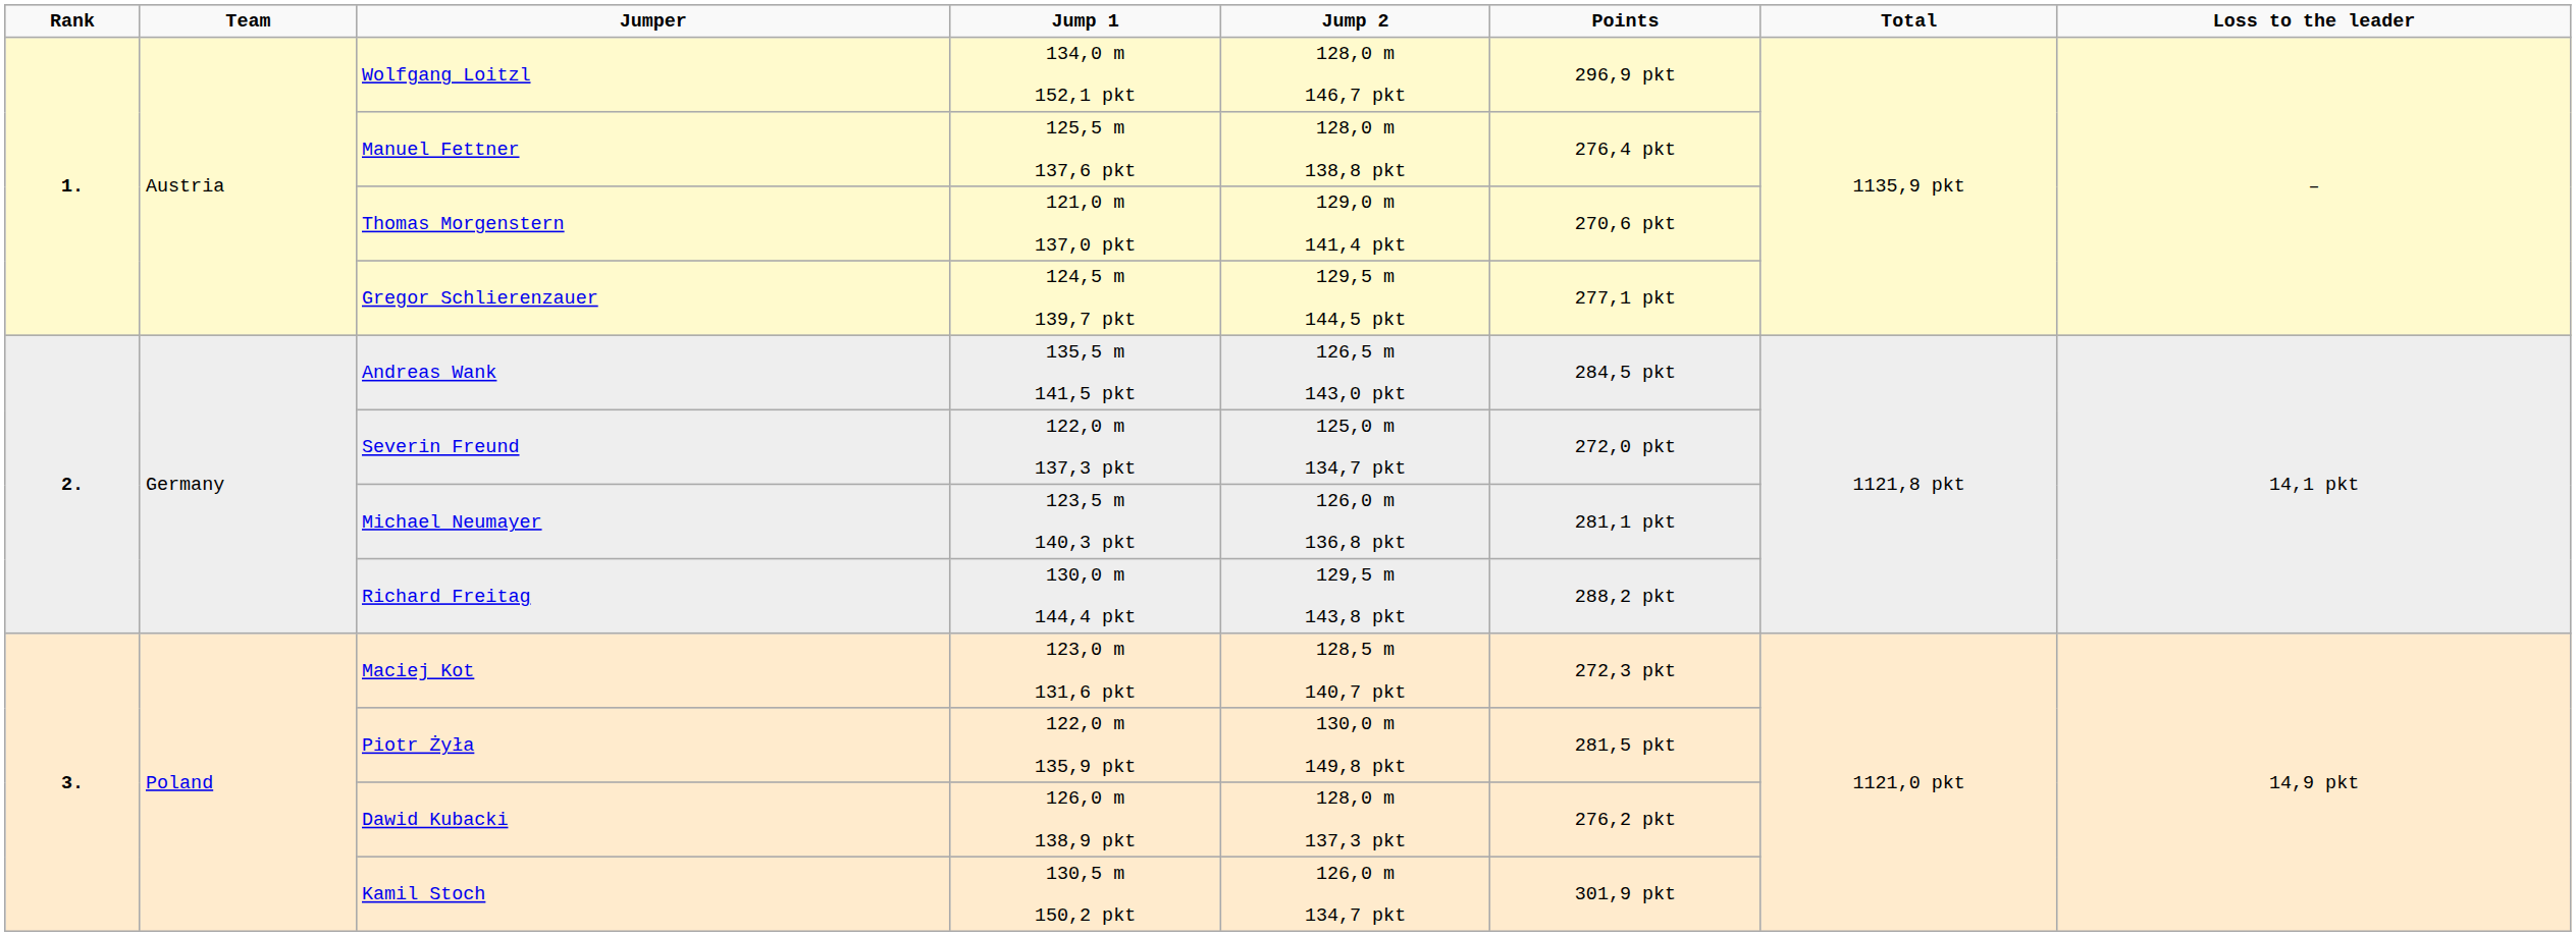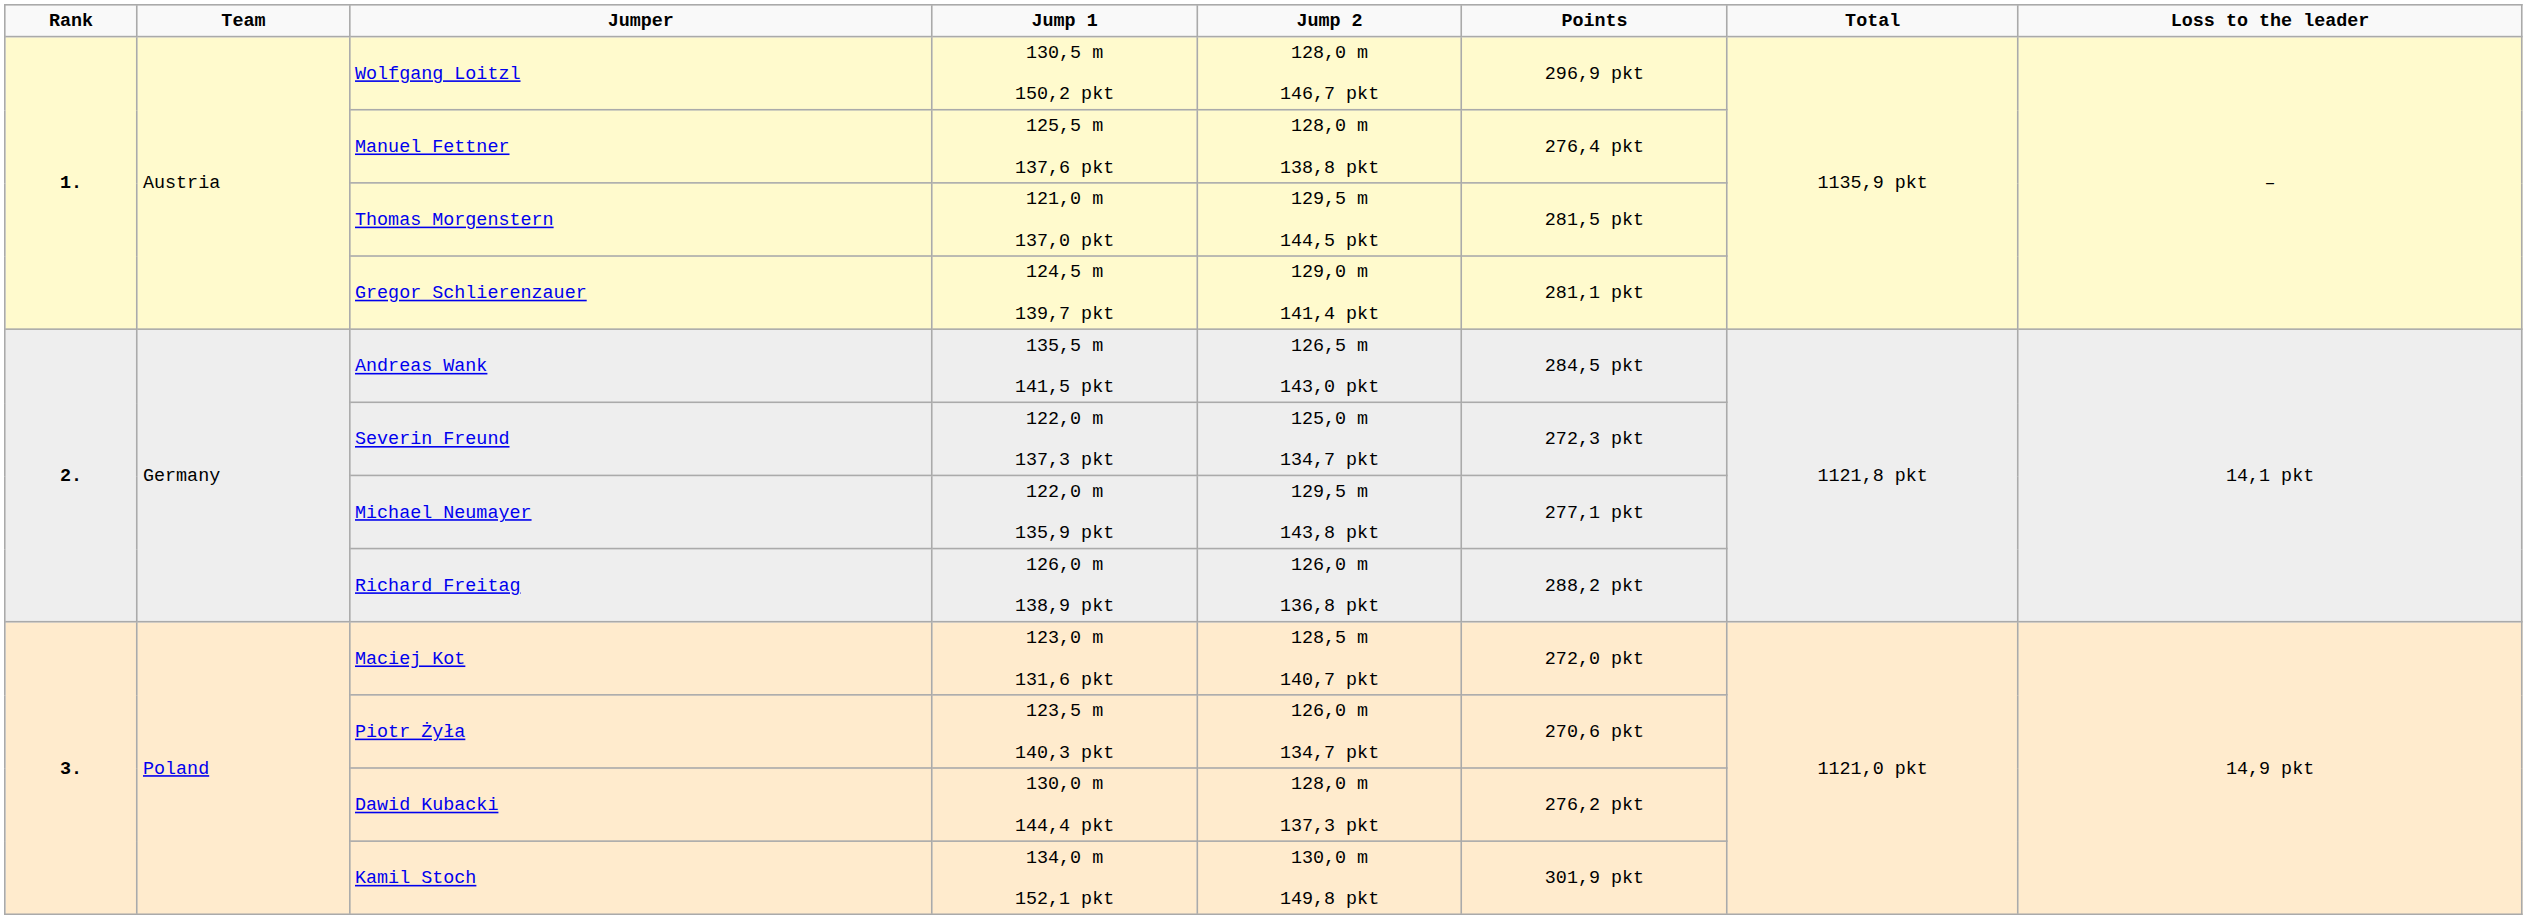 <table border="2" cellpadding="3" cellspacing="2" style="margin: 1em 1em 1em 0; background: #f9f9f9; border: 1px #aaa solid; border-collapse: collapse; font-size: 89%; text-align: center; width:100%">
 <tr>
 <th>Rank</th>
 <th>Team</th>
 <th>Jumper</th>
 <th>Jump 1</th>
 <th>Jump 2</th>
 <th>Points</th>
 <th>Total</th>
 <th>Loss to the leader</th>
 </tr>
 <tr bgcolor="FFFACD">
 <td rowspan="4"><strong>1.</strong></td>
 <td align="left" rowspan="4"><span></span>Austria</td>
 <td align="left"><a href='#'>Wolfgang Loitzl</a></td>
-<td>134,0 m<br><br>152,1 pkt<br></td>
+<td>130,5 m<br><br>150,2 pkt<br></td>
 <td>128,0 m<br><br>146,7 pkt<br></td>
 <td>296,9 pkt</td>
 <td rowspan="4">1135,9 pkt</td>
 <td rowspan="4">–</td>
 </tr>
 <tr bgcolor="FFFACD">
 <td align="left"><a href='#'>Manuel Fettner</a></td>
 <td>125,5 m<br><br>137,6 pkt<br></td>
 <td>128,0 m<br><br>138,8 pkt<br></td>
 <td>276,4 pkt</td>
 </tr>
 <tr bgcolor="FFFACD">
 <td align="left"><a href='#'>Thomas Morgenstern</a></td>
 <td>121,0 m<br><br>137,0 pkt<br></td>
-<td>129,0 m<br><br>141,4 pkt<br></td>
-<td>270,6 pkt</td>
+<td>129,5 m<br><br>144,5 pkt<br></td>
+<td>281,5 pkt</td>
 </tr>
 <tr bgcolor="FFFACD">
 <td align="left"><a href='#'>Gregor Schlierenzauer</a></td>
 <td>124,5 m<br><br>139,7 pkt<br></td>
-<td>129,5 m<br><br>144,5 pkt<br></td>
-<td>277,1 pkt</td>
+<td>129,0 m<br><br>141,4 pkt<br></td>
+<td>281,1 pkt</td>
 </tr>
 <tr bgcolor="eeeeee">
 <td rowspan="4"><strong>2.</strong></td>
 <td align="left" rowspan="4">Germany</td>
 <td align="left"><a href='#'>Andreas Wank</a></td>
 <td>135,5 m<br><br>141,5 pkt<br></td>
 <td>126,5 m<br><br>143,0 pkt<br></td>
 <td>284,5 pkt</td>
 <td rowspan="4">1121,8 pkt</td>
 <td rowspan="4">14,1 pkt</td>
 </tr>
 <tr bgcolor="eeeeee">
 <td align="left"><a href='#'>Severin Freund</a></td>
 <td>122,0 m<br><br>137,3 pkt<br></td>
 <td>125,0 m<br><br>134,7 pkt<br></td>
-<td>272,0 pkt</td>
+<td>272,3 pkt</td>
 </tr>
 <tr bgcolor="eeeeee">
 <td align="left"><a href='#'>Michael Neumayer</a></td>
-<td>123,5 m<br><br>140,3 pkt<br></td>
-<td>126,0 m<br><br>136,8 pkt<br></td>
-<td>281,1 pkt</td>
+<td>122,0 m<br><br>135,9 pkt<br></td>
+<td>129,5 m<br><br>143,8 pkt<br></td>
+<td>277,1 pkt</td>
 </tr>
 <tr bgcolor="eeeeee">
 <td align="left"><a href='#'>Richard Freitag</a></td>
-<td>130,0 m<br><br>144,4 pkt<br></td>
-<td>129,5 m<br><br>143,8 pkt<br></td>
+<td>126,0 m<br><br>138,9 pkt<br></td>
+<td>126,0 m<br><br>136,8 pkt<br></td>
 <td>288,2 pkt</td>
 </tr>
 <tr bgcolor="ffebcd">
 <td rowspan="4"><strong>3.</strong></td>
 <td align="left" rowspan="4"><a href='#'>Poland</a></td>
 <td align="left"><a href='#'>Maciej Kot</a></td>
 <td>123,0 m<br><br>131,6 pkt<br></td>
 <td>128,5 m<br><br>140,7 pkt<br></td>
-<td>272,3 pkt</td>
+<td>272,0 pkt</td>
 <td rowspan="4">1121,0 pkt</td>
 <td rowspan="4">14,9 pkt</td>
 </tr>
 <tr bgcolor="ffebcd">
 <td align="left"><a href='#'>Piotr Żyła</a></td>
-<td>122,0 m<br><br>135,9 pkt<br></td>
-<td>130,0 m<br><br>149,8 pkt<br></td>
-<td>281,5 pkt</td>
+<td>123,5 m<br><br>140,3 pkt<br></td>
+<td>126,0 m<br><br>134,7 pkt<br></td>
+<td>270,6 pkt</td>
 </tr>
 <tr bgcolor="ffebcd">
 <td align="left"><a href='#'>Dawid Kubacki</a></td>
-<td>126,0 m<br><br>138,9 pkt<br></td>
+<td>130,0 m<br><br>144,4 pkt<br></td>
 <td>128,0 m<br><br>137,3 pkt<br></td>
 <td>276,2 pkt</td>
 </tr>
 <tr bgcolor="ffebcd">
 <td align="left"><a href='#'>Kamil Stoch</a></td>
-<td>130,5 m<br><br>150,2 pkt<br></td>
-<td>126,0 m<br><br>134,7 pkt<br></td>
+<td>134,0 m<br><br>152,1 pkt<br></td>
+<td>130,0 m<br><br>149,8 pkt<br></td>
 <td>301,9 pkt</td>
 </tr>
 </table>
